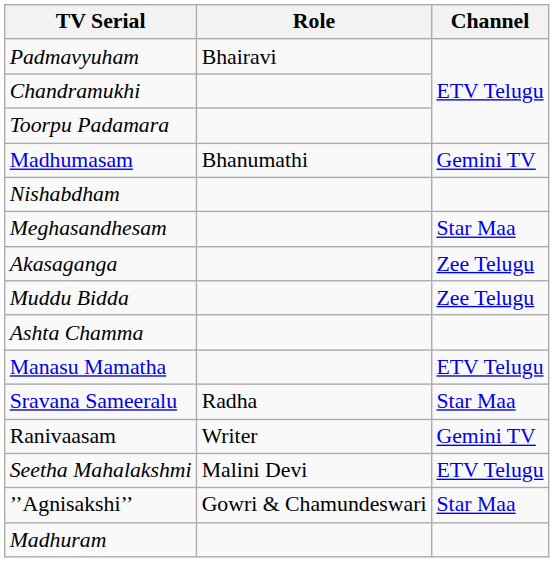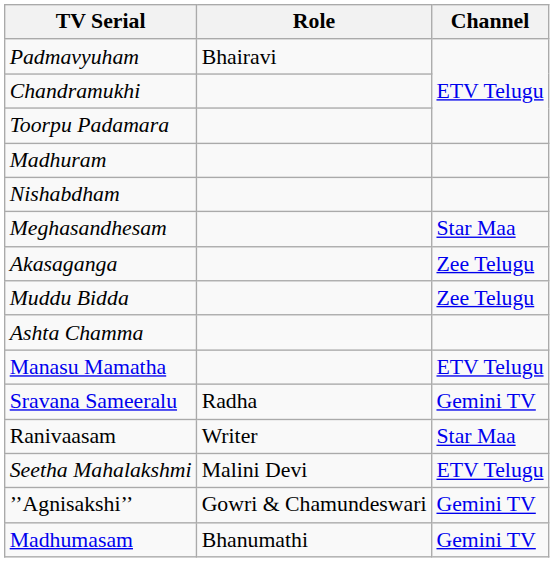 <table class="wikitable">
 <tr>
 <th>TV Serial</th>
 <th>Role</th>
 <th>Channel</th>
 </tr>
 <tr>
 <td><em>Padmavyuham</em></td>
 <td>Bhairavi</td>
 <td rowspan=3><a href='#'>ETV Telugu</a></td>
 </tr>
 <tr>
 <td><em>Chandramukhi</em></td>
 <td></td>
 </tr>
 <tr>
 <td><em>Toorpu Padamara</em></td>
 <td></td>
 </tr>
 <tr>
-<td><a href='#'>Madhumasam</a></td>
-<td>Bhanumathi</td>
-<td><a href='#'>Gemini TV</a></td>
+<td><em>Madhuram</em></td>
+<td></td>
+<td></td>
 </tr>
 <tr>
 <td><em>Nishabdham</em></td>
 <td></td>
 <td></td>
 </tr>
 <tr>
 <td><em>Meghasandhesam</em></td>
 <td></td>
 <td><a href='#'>Star Maa</a></td>
 </tr>
 <tr>
 <td><em>Akasaganga</em></td>
 <td></td>
 <td><a href='#'>Zee Telugu</a></td>
 </tr>
 <tr>
 <td><em>Muddu Bidda</em></td>
 <td></td>
 <td><a href='#'>Zee Telugu</a></td>
 </tr>
 <tr>
 <td><em>Ashta Chamma</em></td>
 <td></td>
 <td></td>
 </tr>
 <tr>
 <td><a href='#'>Manasu Mamatha</a></td>
 <td></td>
 <td><a href='#'>ETV Telugu</a></td>
 </tr>
 <tr>
 <td><a href='#'>Sravana Sameeralu</a></td>
 <td>Radha</td>
-<td><a href='#'>Star Maa</a></td>
+<td><a href='#'>Gemini TV</a></td>
 </tr>
 <tr>
 <td>Ranivaasam</td>
 <td>Writer</td>
-<td><a href='#'>Gemini TV</a></td>
+<td><a href='#'>Star Maa</a></td>
 </tr>
 <tr>
 <td><em>Seetha Mahalakshmi</em></td>
 <td>Malini Devi</td>
 <td><a href='#'>ETV Telugu</a></td>
 </tr>
 <tr>
 <td>’’Agnisakshi’’</td>
 <td>Gowri & Chamundeswari</td>
-<td><a href='#'>Star Maa</a></td>
+<td><a href='#'>Gemini TV</a></td>
 </tr>
 <tr>
-<td><em>Madhuram</em></td>
-<td></td>
-<td></td>
+<td><a href='#'>Madhumasam</a></td>
+<td>Bhanumathi</td>
+<td><a href='#'>Gemini TV</a></td>
 </tr>
 </table>
